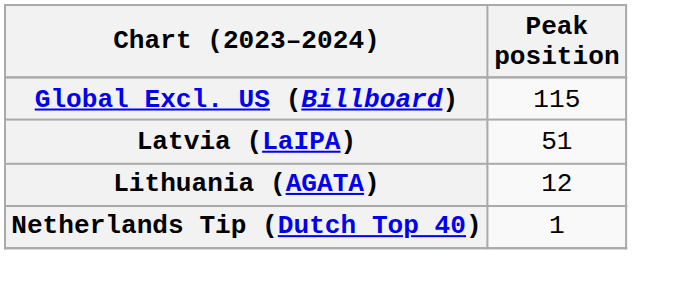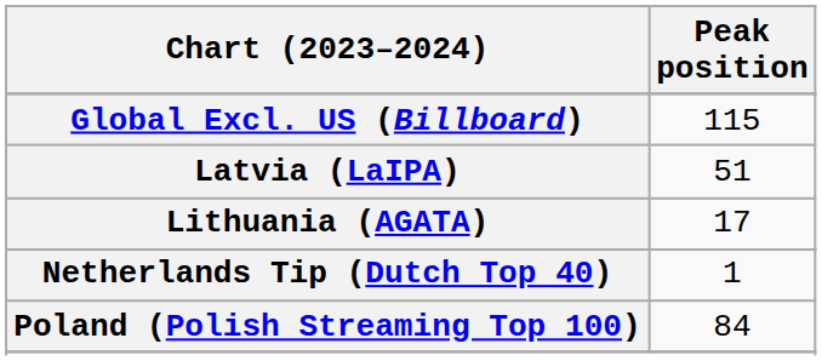 <table class="wikitable sortable plainrowheaders" style="text-align:center">
 <tr>
 <th scope="col">Chart (2023–2024)</th>
 <th scope="col">Peak<br>position</th>
 </tr>
 <tr>
 </tr>
 <tr>
 </tr>
 <tr>
 <th scope="row"><a href='#'>Global Excl. US</a> (<em><a href='#'>Billboard</a></em>)</th>
 <td>115</td>
 </tr>
 <tr>
 <th scope="row">Latvia (<a href='#'>LaIPA</a>)</th>
 <td>51</td>
 </tr>
 <tr>
 <th scope="row">Lithuania (<a href='#'>AGATA</a>)</th>
-<td>12</td>
+<td>17</td>
 </tr>
 <tr>
 </tr>
 <tr>
 <th scope="row">Netherlands Tip (<a href='#'>Dutch Top 40</a>)</th>
 <td>1</td>
 </tr>
 <tr>
+<th scope="row">Poland (<a href='#'>Polish Streaming Top 100</a>)</th>
+<td>84</td>
+</tr>
+<tr>
 </tr>
 <tr>
 </tr>
 </table>
